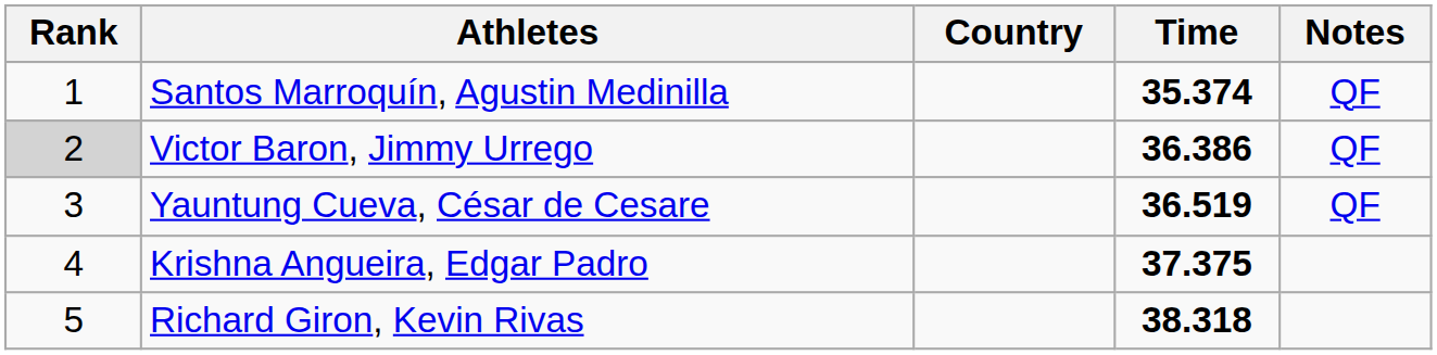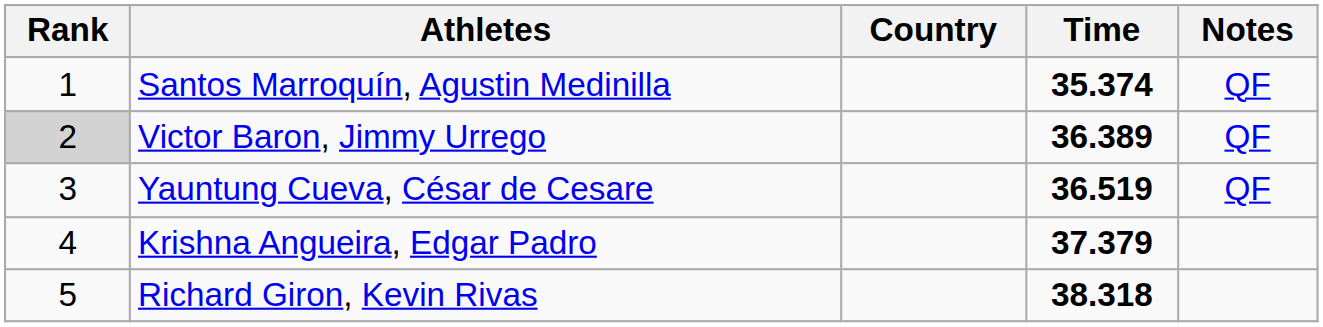 <table class="wikitable" width=50% style="text-align:center">
 <tr>
 <th>Rank</th>
 <th>Athletes</th>
 <th>Country</th>
 <th>Time</th>
 <th>Notes</th>
 </tr>
 <tr>
 <td>1</td>
 <td align=left><a href='#'>Santos Marroquín</a>, <a href='#'>Agustin Medinilla</a></td>
 <td align=left></td>
 <td><strong>35.374</strong></td>
 <td><a href='#'>QF</a></td>
 </tr>
 <tr>
 <td style="background: lightgrey;">2</td>
 <td align=left><a href='#'>Victor Baron</a>, <a href='#'>Jimmy Urrego</a></td>
 <td align=left></td>
-<td><strong>36.386</strong></td>
+<td><strong>36.389</strong></td>
 <td><a href='#'>QF</a></td>
 </tr>
 <tr>
 <td>3</td>
 <td align=left><a href='#'>Yauntung Cueva</a>, <a href='#'>César de Cesare</a></td>
 <td align=left></td>
 <td><strong>36.519</strong></td>
 <td><a href='#'>QF</a></td>
 </tr>
 <tr>
 <td>4</td>
 <td align=left><a href='#'>Krishna Angueira</a>, <a href='#'>Edgar Padro</a></td>
 <td align=left></td>
-<td><strong>37.375</strong></td>
+<td><strong>37.379</strong></td>
 <td></td>
 </tr>
 <tr>
 <td>5</td>
 <td align=left><a href='#'>Richard Giron</a>, <a href='#'>Kevin Rivas</a></td>
 <td align=left></td>
 <td><strong>38.318</strong></td>
 <td></td>
 </tr>
 </table>
